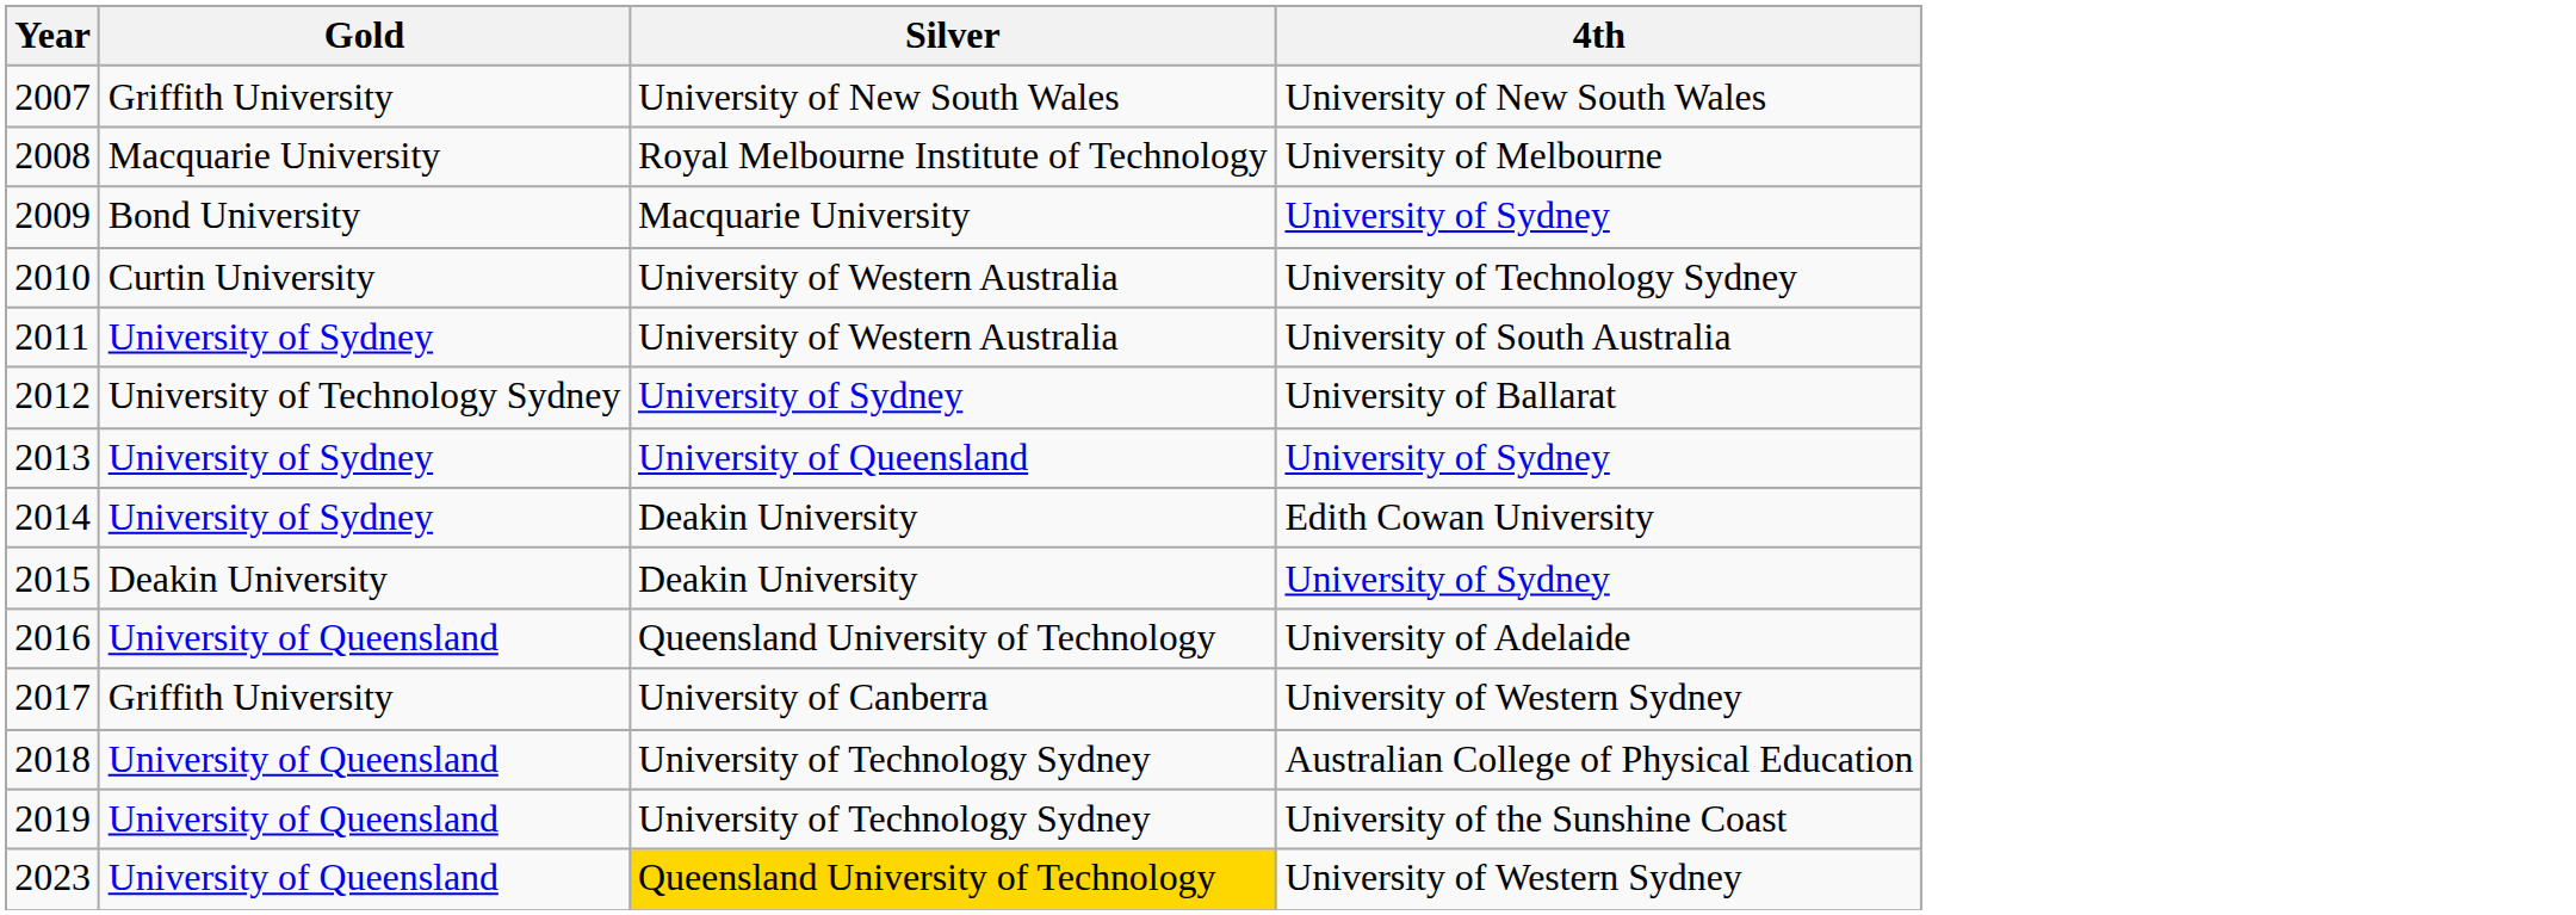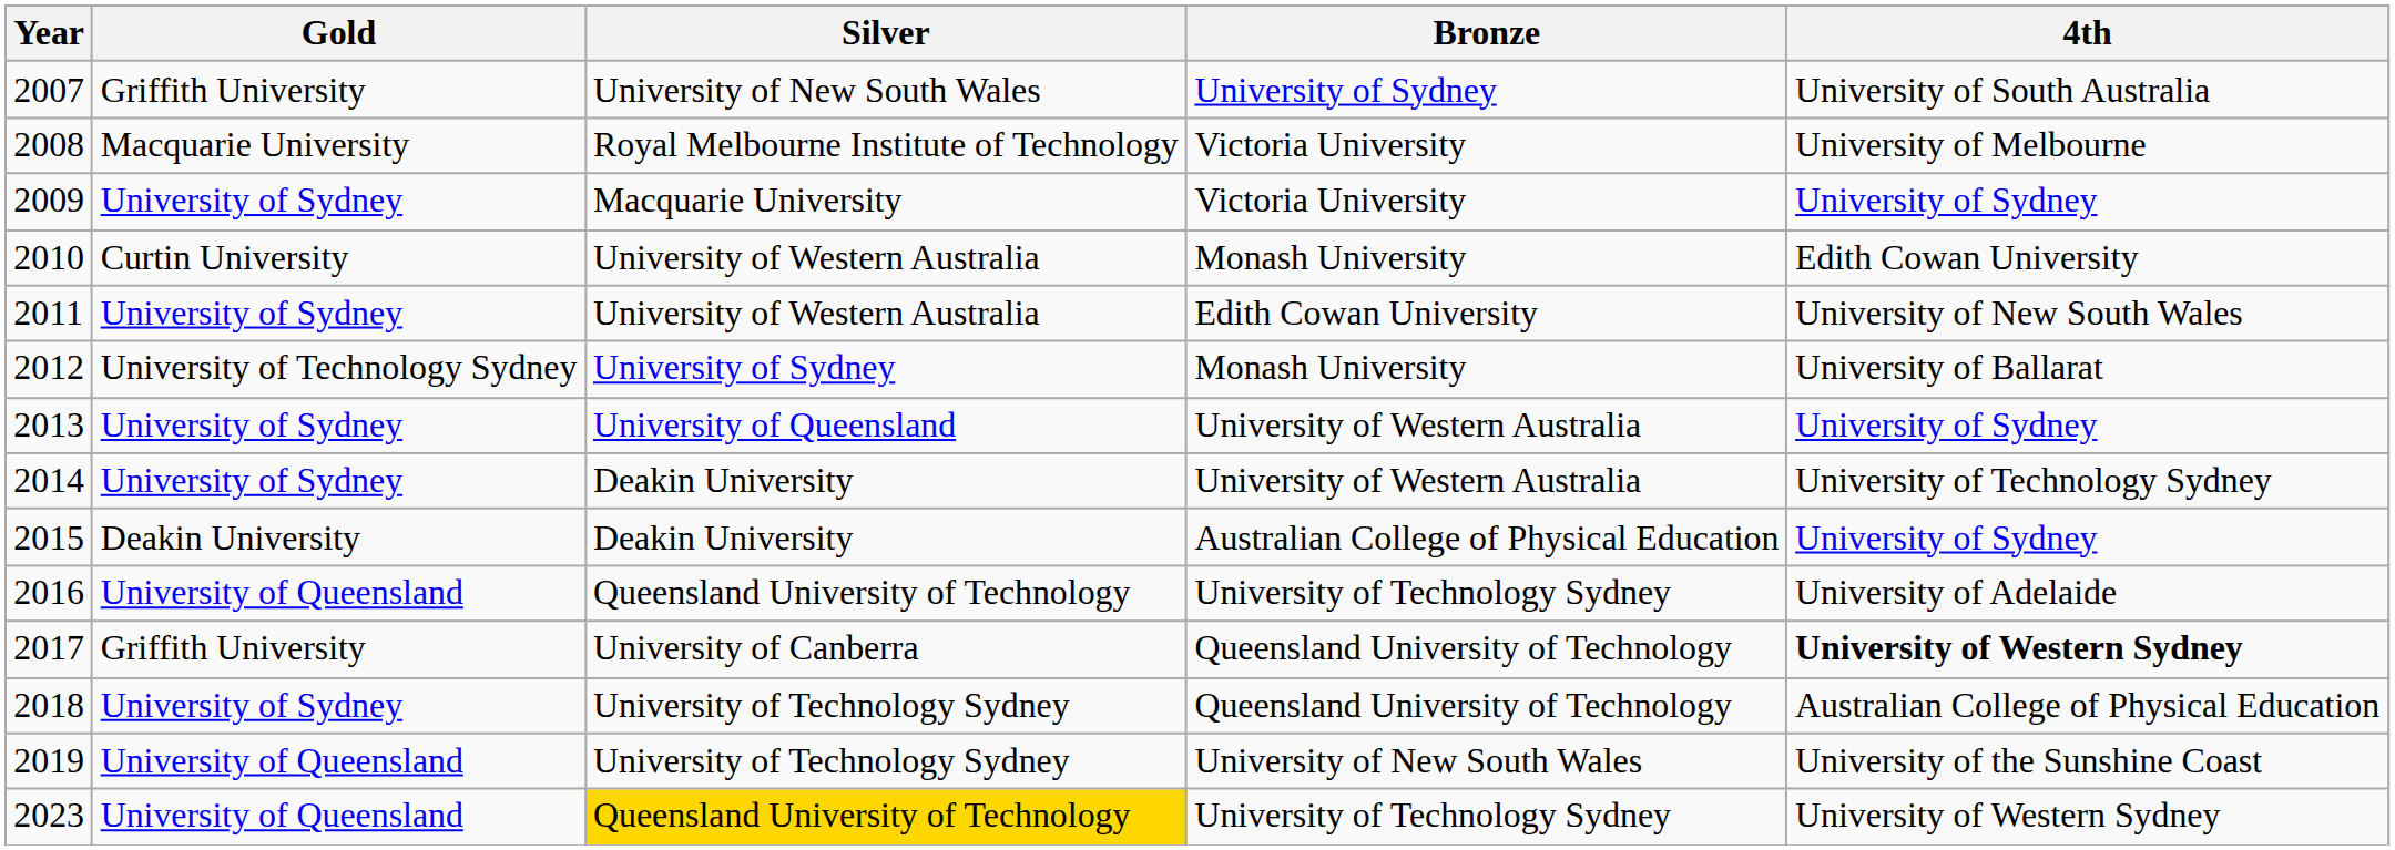 <table class="wikitable">
 <tr>
 <th>Year</th>
 <th>Gold</th>
 <th>Silver</th>
+<th>Bronze</th>
 <th>4th</th>
 </tr>
 <tr>
 <td>2007</td>
 <td>Griffith University</td>
 <td>University of New South Wales</td>
-<td>University of New South Wales</td>
+<td><a href='#'>University of Sydney</a></td>
+<td>University of South Australia</td>
 </tr>
 <tr>
 <td>2008</td>
 <td>Macquarie University</td>
 <td>Royal Melbourne Institute of Technology</td>
+<td>Victoria University</td>
 <td>University of Melbourne</td>
 </tr>
 <tr>
 <td>2009</td>
-<td>Bond University</td>
+<td><a href='#'>University of Sydney</a></td>
 <td>Macquarie University</td>
+<td>Victoria University</td>
 <td><a href='#'>University of Sydney</a></td>
 </tr>
 <tr>
 <td>2010</td>
 <td>Curtin University</td>
 <td>University of Western Australia</td>
-<td>University of Technology Sydney</td>
+<td>Monash University</td>
+<td>Edith Cowan University</td>
 </tr>
 <tr>
 <td>2011</td>
 <td><a href='#'>University of Sydney</a></td>
 <td>University of Western Australia</td>
-<td>University of South Australia</td>
+<td>Edith Cowan University</td>
+<td>University of New South Wales</td>
 </tr>
 <tr>
 <td>2012</td>
 <td>University of Technology Sydney</td>
 <td><a href='#'>University of Sydney</a></td>
+<td>Monash University</td>
 <td>University of Ballarat</td>
 </tr>
 <tr>
 <td>2013</td>
 <td><a href='#'>University of Sydney</a></td>
 <td><a href='#'>University of Queensland</a></td>
+<td>University of Western Australia</td>
 <td><a href='#'>University of Sydney</a></td>
 </tr>
 <tr>
 <td>2014</td>
 <td><a href='#'>University of Sydney</a></td>
 <td>Deakin University</td>
-<td>Edith Cowan University</td>
+<td>University of Western Australia</td>
+<td>University of Technology Sydney</td>
 </tr>
 <tr>
 <td>2015</td>
 <td>Deakin University</td>
 <td>Deakin University</td>
+<td>Australian College of Physical Education</td>
 <td><a href='#'>University of Sydney</a></td>
 </tr>
 <tr>
 <td>2016</td>
 <td><a href='#'>University of Queensland</a></td>
 <td>Queensland University of Technology</td>
+<td>University of Technology Sydney</td>
 <td>University of Adelaide</td>
 </tr>
 <tr>
 <td>2017</td>
 <td>Griffith University</td>
 <td>University of Canberra</td>
-<td>University of Western Sydney</td>
+<td>Queensland University of Technology</td>
+<td><strong>University of Western Sydney</strong></td>
 </tr>
 <tr>
 <td>2018</td>
-<td><a href='#'>University of Queensland</a></td>
+<td><a href='#'>University of Sydney</a></td>
 <td>University of Technology Sydney</td>
+<td>Queensland University of Technology</td>
 <td>Australian College of Physical Education</td>
 </tr>
 <tr>
 <td>2019</td>
 <td><a href='#'>University of Queensland</a></td>
 <td>University of Technology Sydney</td>
+<td>University of New South Wales</td>
 <td>University of the Sunshine Coast</td>
 </tr>
 <tr>
 <td>2023</td>
 <td><a href='#'>University of Queensland</a></td>
 <td style="background: gold;">Queensland University of Technology</td>
+<td>University of Technology Sydney</td>
 <td>University of Western Sydney</td>
 </tr>
 </table>
